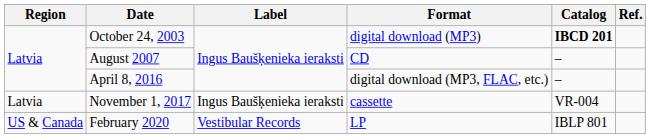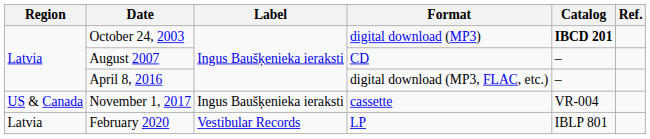 <table class="wikitable">
 <tr>
 <th>Region</th>
 <th>Date</th>
 <th>Label</th>
 <th>Format</th>
 <th>Catalog</th>
 <th>Ref.</th>
 </tr>
 <tr>
 <td rowspan="3"><a href='#'>Latvia</a></td>
 <td>October 24, <a href='#'>2003</a></td>
 <td rowspan="3"><a href='#'>Ingus Baušķenieka ieraksti</a></td>
 <td><a href='#'>digital download</a> (<a href='#'>MP3</a>)</td>
 <td><strong>IBCD 201</strong></td>
 <td></td>
 </tr>
 <tr>
 <td>August <a href='#'>2007</a></td>
 <td><a href='#'>CD</a></td>
 <td>–</td>
 <td><br></td>
 </tr>
 <tr>
 <td>April 8, <a href='#'>2016</a></td>
 <td>digital download (MP3, <a href='#'>FLAC</a>, etc.)</td>
 <td>–</td>
 <td></td>
 </tr>
 <tr>
-<td>Latvia</td>
+<td><a href='#'>US</a> & <a href='#'>Canada</a></td>
 <td>November 1, <a href='#'>2017</a></td>
 <td>Ingus Baušķenieka ieraksti</td>
 <td><a href='#'>cassette</a></td>
 <td>VR-004</td>
 </tr>
 <tr>
-<td><a href='#'>US</a> & <a href='#'>Canada</a></td>
+<td>Latvia</td>
 <td>February <a href='#'>2020</a></td>
 <td><a href='#'>Vestibular Records</a></td>
 <td><a href='#'>LP</a></td>
 <td>IBLP 801</td>
 <td></td>
 </tr>
 </table>
